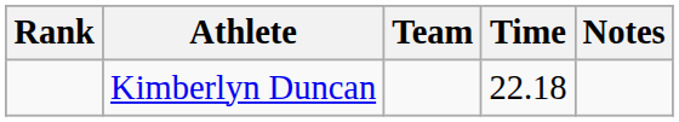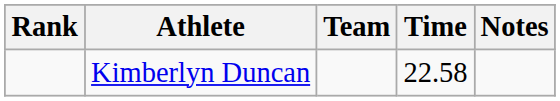 <table class="wikitable sortable">
 <tr>
 <th>Rank</th>
 <th>Athlete</th>
 <th>Team</th>
 <th>Time</th>
 <th>Notes</th>
 </tr>
 <tr>
 <td align=center></td>
 <td><a href='#'>Kimberlyn Duncan</a></td>
 <td></td>
-<td>22.18</td>
+<td>22.58</td>
 <td></td>
 </tr>
 </table>
